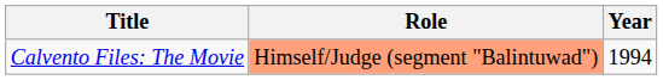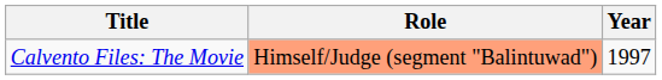 <table class="wikitable">
 <tr>
 <th>Title</th>
 <th>Role</th>
 <th>Year</th>
 </tr>
 <tr>
 <td><em><a href='#'>Calvento Files: The Movie</a></em></td>
 <td style="background: lightsalmon;">Himself/Judge (segment "Balintuwad")</td>
-<td>1994</td>
+<td>1997</td>
 </tr>
 </table>
